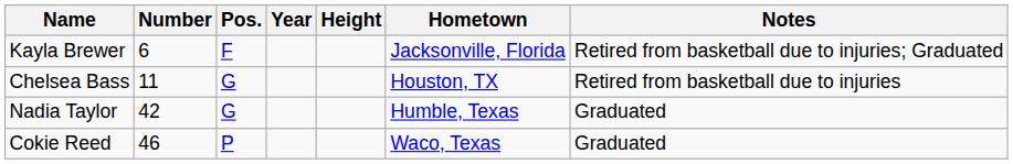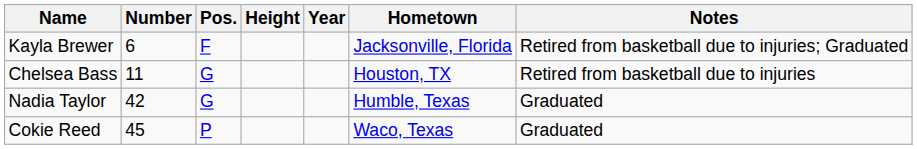 <table class="wikitable sortable" border="1">
 <tr>
 <th>Name</th>
 <th>Number</th>
 <th>Pos.</th>
+<th>Height</th>
 <th>Year</th>
-<th>Height</th>
 <th>Hometown</th>
 <th class="unsortable">Notes</th>
 </tr>
 <tr>
 <td>Kayla Brewer</td>
 <td>6</td>
 <td><a href='#'>F</a></td>
 <td></td>
 <td></td>
 <td><a href='#'>Jacksonville, Florida</a></td>
 <td>Retired from basketball due to injuries; Graduated</td>
 </tr>
 <tr>
 <td>Chelsea Bass</td>
 <td>11</td>
 <td><a href='#'>G</a></td>
 <td></td>
 <td></td>
 <td><a href='#'>Houston, TX</a></td>
 <td>Retired from basketball due to injuries</td>
 </tr>
 <tr>
 <td>Nadia Taylor</td>
 <td>42</td>
 <td><a href='#'>G</a></td>
 <td></td>
 <td></td>
 <td><a href='#'>Humble, Texas</a></td>
 <td>Graduated</td>
 </tr>
 <tr>
 <td>Cokie Reed</td>
-<td>46</td>
+<td>45</td>
 <td><a href='#'>P</a></td>
 <td></td>
 <td></td>
 <td><a href='#'>Waco, Texas</a></td>
 <td>Graduated</td>
 </tr>
 </table>
